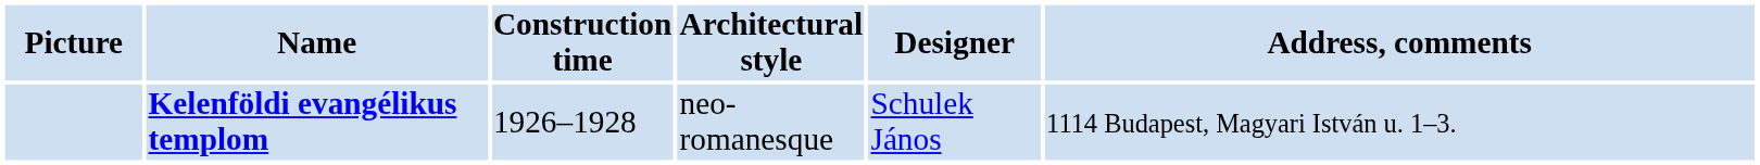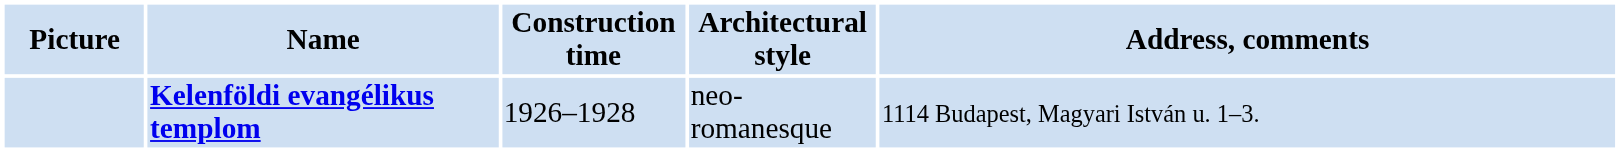 <table width="100%">
 <tr>
 <th bgcolor="#CEDFF2" width="8%">Picture</th>
 <th bgcolor="#CEDFF2" width="20%">Name</th>
 <th bgcolor="#CEDFF2" width="10%">Construction time</th>
 <th bgcolor="#CEDFF2" width="10%">Architectural style</th>
-<th bgcolor="#CEDFF2" width="10%">Designer</th>
 <th bgcolor="#CEDFF2" width="42%">Address, comments</th>
 </tr>
 <tr>
 <td bgcolor="#CEDFF2"></td>
 <td bgcolor="#CEDFF2"><strong><a href='#'>Kelenföldi evangélikus templom</a></strong></td>
 <td bgcolor="#CEDFF2">1926–1928</td>
 <td bgcolor="#CEDFF2">neo-romanesque</td>
-<td bgcolor="#CEDFF2"><a href='#'>Schulek János</a></td>
 <td bgcolor="#CEDFF2"><small>1114 Budapest, Magyari István u. 1–3. </small></td>
 </tr>
 </table>
